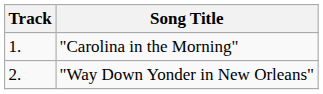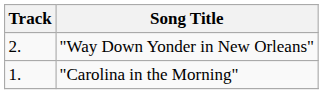 <table class="wikitable" style="font-size:95%;">
 <tr>
 <th>Track</th>
 <th>Song Title</th>
 </tr>
 <tr>
+<td>2.</td>
+<td>"Way Down Yonder in New Orleans"</td>
+</tr>
+<tr>
 <td>1.</td>
 <td>"Carolina in the Morning"</td>
 </tr>
 <tr>
-<td>2.</td>
-<td>"Way Down Yonder in New Orleans"</td>
-</tr>
-<tr>
 </tr>
 </table>
